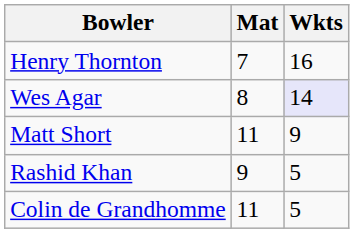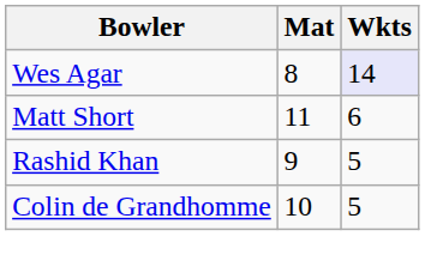 <table class="wikitable">
 <tr>
 <th>Bowler</th>
 <th>Mat</th>
 <th>Wkts</th>
-</tr>
-<tr>
-<td><a href='#'>Henry Thornton</a></td>
-<td>7</td>
-<td>16</td>
 </tr>
 <tr>
 <td><a href='#'>Wes Agar</a></td>
 <td>8</td>
 <td style="background: lavender;">14</td>
 </tr>
 <tr>
 <td><a href='#'>Matt Short</a></td>
 <td>11</td>
-<td>9</td>
+<td>6</td>
 </tr>
 <tr>
 <td><a href='#'>Rashid Khan</a></td>
 <td>9</td>
 <td>5</td>
 </tr>
 <tr>
 <td><a href='#'>Colin de Grandhomme</a></td>
-<td>11</td>
+<td>10</td>
 <td>5</td>
 </tr>
 </table>
